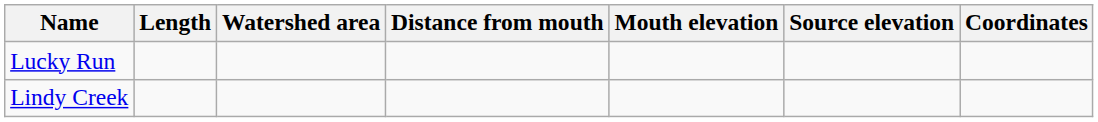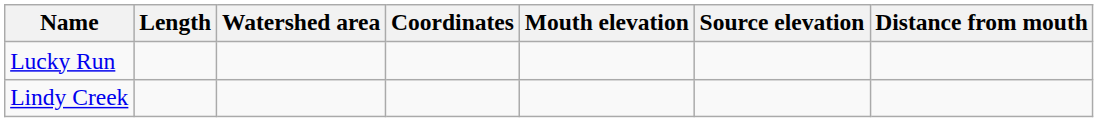 <table class="wikitable sortable">
 <tr>
 <th>Name</th>
 <th>Length</th>
 <th>Watershed area</th>
-<th>Distance from mouth</th>
+<th>Coordinates</th>
 <th>Mouth elevation</th>
 <th>Source elevation</th>
-<th>Coordinates</th>
+<th>Distance from mouth</th>
 </tr>
 <tr>
 <td><a href='#'>Lucky Run</a></td>
 <td></td>
 <td></td>
 <td></td>
 <td></td>
 <td></td>
 <td></td>
 </tr>
 <tr>
 <td><a href='#'>Lindy Creek</a></td>
 <td></td>
 <td></td>
 <td></td>
 <td></td>
 <td></td>
 <td></td>
 </tr>
 </table>
